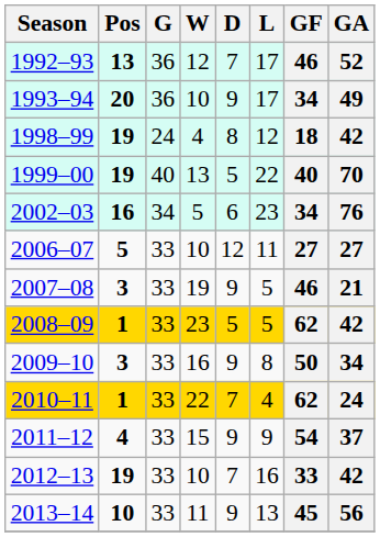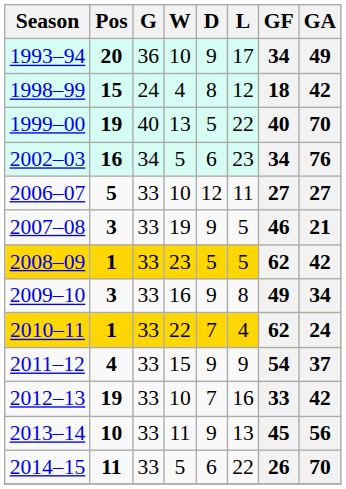 <table class="wikitable sortable" style="text-align: center;">
 <tr>
 <th>Season</th>
 <th>Pos</th>
 <th>G</th>
 <th>W</th>
 <th>D</th>
 <th>L</th>
 <th>GF</th>
 <th>GA</th>
-</tr>
-<tr bgcolor=#d5fdf4>
-<td><a href='#'>1992–93</a></td>
-<td><strong>13</strong></td>
-<td>36</td>
-<td>12</td>
-<td>7</td>
-<td>17</td>
-<th>46</th>
-<th>52</th>
 </tr>
 <tr bgcolor=#d5fdf4>
 <td><a href='#'>1993–94</a></td>
 <td><strong>20</strong></td>
 <td>36</td>
 <td>10</td>
 <td>9</td>
 <td>17</td>
 <th>34</th>
 <th>49</th>
 </tr>
 <tr bgcolor=#d5fdf4>
 <td><a href='#'>1998–99</a></td>
-<td><strong>19</strong></td>
+<td><strong>15</strong></td>
 <td>24</td>
 <td>4</td>
 <td>8</td>
 <td>12</td>
 <th>18</th>
 <th>42</th>
 </tr>
 <tr bgcolor=#d5fdf4>
 <td><a href='#'>1999–00</a></td>
 <td><strong>19</strong></td>
 <td>40</td>
 <td>13</td>
 <td>5</td>
 <td>22</td>
 <th>40</th>
 <th>70</th>
 </tr>
 <tr bgcolor=#d5fdf4>
 <td><a href='#'>2002–03</a></td>
 <td><strong>16</strong></td>
 <td>34</td>
 <td>5</td>
 <td>6</td>
 <td>23</td>
 <th>34</th>
 <th>76</th>
 </tr>
 <tr>
 <td><a href='#'>2006–07</a></td>
 <td><strong>5</strong></td>
 <td>33</td>
 <td>10</td>
 <td>12</td>
 <td>11</td>
 <th>27</th>
 <th>27</th>
 </tr>
 <tr>
 <td><a href='#'>2007–08</a></td>
 <td><strong>3</strong></td>
 <td>33</td>
 <td>19</td>
 <td>9</td>
 <td>5</td>
 <th>46</th>
 <th>21</th>
 </tr>
 <tr bgcolor=gold>
 <td><a href='#'>2008–09</a></td>
 <td><strong>1</strong></td>
 <td>33</td>
 <td>23</td>
 <td>5</td>
 <td>5</td>
 <th>62</th>
 <th>42</th>
 </tr>
 <tr>
 <td><a href='#'>2009–10</a></td>
 <td><strong>3</strong></td>
 <td>33</td>
 <td>16</td>
 <td>9</td>
 <td>8</td>
-<th>50</th>
+<th>49</th>
 <th>34</th>
 </tr>
 <tr bgcolor=gold>
 <td><a href='#'>2010–11</a></td>
 <td><strong>1</strong></td>
 <td>33</td>
 <td>22</td>
 <td>7</td>
 <td>4</td>
 <th>62</th>
 <th>24</th>
 </tr>
 <tr>
 <td><a href='#'>2011–12</a></td>
 <td><strong>4</strong></td>
 <td>33</td>
 <td>15</td>
 <td>9</td>
 <td>9</td>
 <th>54</th>
 <th>37</th>
 </tr>
 <tr>
 <td><a href='#'>2012–13</a></td>
 <td><strong>19</strong></td>
 <td>33</td>
 <td>10</td>
 <td>7</td>
 <td>16</td>
 <th>33</th>
 <th>42</th>
 </tr>
 <tr>
 <td><a href='#'>2013–14</a></td>
 <td><strong>10</strong></td>
 <td>33</td>
 <td>11</td>
 <td>9</td>
 <td>13</td>
 <th>45</th>
 <th>56</th>
 </tr>
 <tr>
+<td><a href='#'>2014–15</a></td>
+<td><strong>11</strong></td>
+<td>33</td>
+<td>5</td>
+<td>6</td>
+<td>22</td>
+<th>26</th>
+<th>70</th>
+</tr>
+<tr>
 </tr>
 </table>
